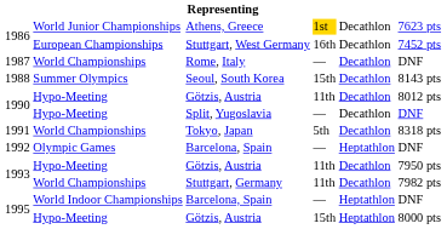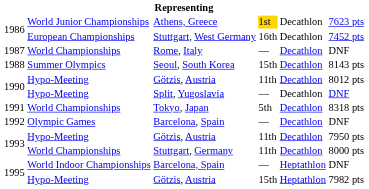 <table>
 <tr>
 <th colspan="6">Representing </th>
 </tr>
 <tr>
 <td rowspan=2>1986</td>
 <td><a href='#'>World Junior Championships</a></td>
 <td><a href='#'>Athens, Greece</a></td>
 <td bgcolor=gold>1st</td>
 <td>Decathlon</td>
 <td><a href='#'>7623 pts</a></td>
 </tr>
 <tr>
 <td><a href='#'>European Championships</a></td>
 <td><a href='#'>Stuttgart</a>, <a href='#'>West Germany</a></td>
 <td>16th</td>
 <td>Decathlon</td>
 <td><a href='#'>7452 pts</a></td>
 </tr>
 <tr>
 <td>1987</td>
 <td><a href='#'>World Championships</a></td>
 <td><a href='#'>Rome</a>, <a href='#'>Italy</a></td>
 <td>—</td>
 <td><a href='#'>Decathlon</a></td>
 <td>DNF</td>
 </tr>
 <tr>
 <td>1988</td>
 <td><a href='#'>Summer Olympics</a></td>
 <td><a href='#'>Seoul</a>, <a href='#'>South Korea</a></td>
 <td>15th</td>
 <td><a href='#'>Decathlon</a></td>
 <td>8143 pts</td>
 </tr>
 <tr>
 <td rowspan=2>1990</td>
 <td><a href='#'>Hypo-Meeting</a></td>
 <td><a href='#'>Götzis</a>, <a href='#'>Austria</a></td>
 <td>11th</td>
 <td><a href='#'>Decathlon</a></td>
 <td>8012 pts</td>
 </tr>
 <tr>
 <td><a href='#'>Hypo-Meeting</a></td>
 <td><a href='#'>Split</a>, <a href='#'>Yugoslavia</a></td>
 <td>—</td>
 <td>Decathlon</td>
 <td><a href='#'>DNF</a></td>
 </tr>
 <tr>
 <td>1991</td>
 <td><a href='#'>World Championships</a></td>
 <td><a href='#'>Tokyo</a>, <a href='#'>Japan</a></td>
 <td>5th</td>
 <td><a href='#'>Decathlon</a></td>
 <td>8318 pts</td>
 </tr>
 <tr>
 <td>1992</td>
 <td><a href='#'>Olympic Games</a></td>
 <td><a href='#'>Barcelona</a>, <a href='#'>Spain</a></td>
 <td>—</td>
-<td><a href='#'>Heptathlon</a></td>
+<td><a href='#'>Decathlon</a></td>
 <td>DNF</td>
 </tr>
 <tr>
 <td rowspan=2>1993</td>
 <td><a href='#'>Hypo-Meeting</a></td>
 <td><a href='#'>Götzis</a>, <a href='#'>Austria</a></td>
 <td>11th</td>
 <td><a href='#'>Decathlon</a></td>
 <td>7950 pts</td>
 </tr>
 <tr>
 <td><a href='#'>World Championships</a></td>
 <td><a href='#'>Stuttgart</a>, <a href='#'>Germany</a></td>
 <td>11th</td>
 <td><a href='#'>Decathlon</a></td>
-<td>7982 pts</td>
+<td>8000 pts</td>
 </tr>
 <tr>
 <td rowspan=2>1995</td>
 <td><a href='#'>World Indoor Championships</a></td>
 <td><a href='#'>Barcelona, Spain</a></td>
 <td>—</td>
 <td><a href='#'>Heptathlon</a></td>
 <td>DNF</td>
 </tr>
 <tr>
 <td><a href='#'>Hypo-Meeting</a></td>
 <td><a href='#'>Götzis</a>, <a href='#'>Austria</a></td>
 <td>15th</td>
 <td><a href='#'>Heptathlon</a></td>
-<td>8000 pts</td>
+<td>7982 pts</td>
 </tr>
 </table>
